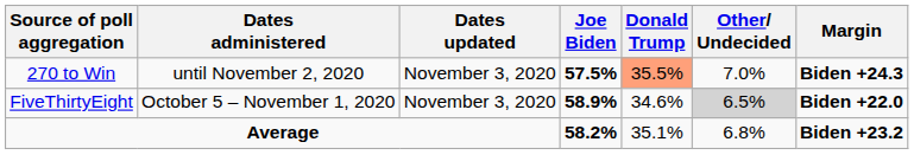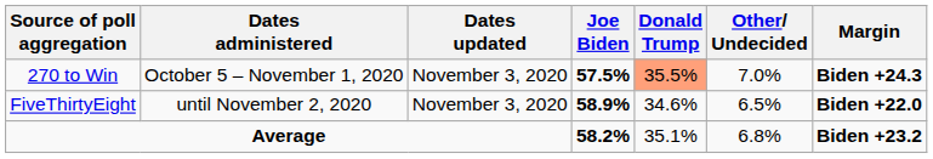 <table class="wikitable sortable" style="text-align:center;font-size:90%;line-height:17px">
 <tr>
 <th>Source of poll<br>aggregation</th>
 <th>Dates<br> administered</th>
 <th>Dates<br> updated</th>
 <th class="unsortable"><a href='#'>Joe<br>Biden</a><br><small></small></th>
 <th class="unsortable"><a href='#'>Donald<br>Trump</a><br><small></small></th>
 <th class="unsortable"><a href='#'>Other</a>/<br>Undecided<br></th>
 <th>Margin</th>
 </tr>
 <tr>
 <td><a href='#'>270 to Win</a></td>
-<td>until November 2, 2020</td>
+<td>October 5 – November 1, 2020</td>
 <td>November 3, 2020</td>
 <td><strong>57.5%</strong></td>
 <td style="background: lightsalmon;">35.5%</td>
 <td>7.0%</td>
 <td><strong>Biden +24.3</strong></td>
 </tr>
 <tr>
 <td><a href='#'>FiveThirtyEight</a></td>
-<td>October 5 – November 1, 2020</td>
+<td>until November 2, 2020</td>
 <td>November 3, 2020</td>
 <td><strong>58.9%</strong></td>
 <td>34.6%</td>
-<td style="background: lightgrey;">6.5%</td>
+<td>6.5%</td>
 <td><strong>Biden +22.0</strong></td>
 </tr>
 <tr>
 <td colspan="3"><strong>Average</strong></td>
 <td><strong>58.2%</strong></td>
 <td>35.1%</td>
 <td>6.8%</td>
 <td><strong>Biden +23.2</strong></td>
 </tr>
 </table>
